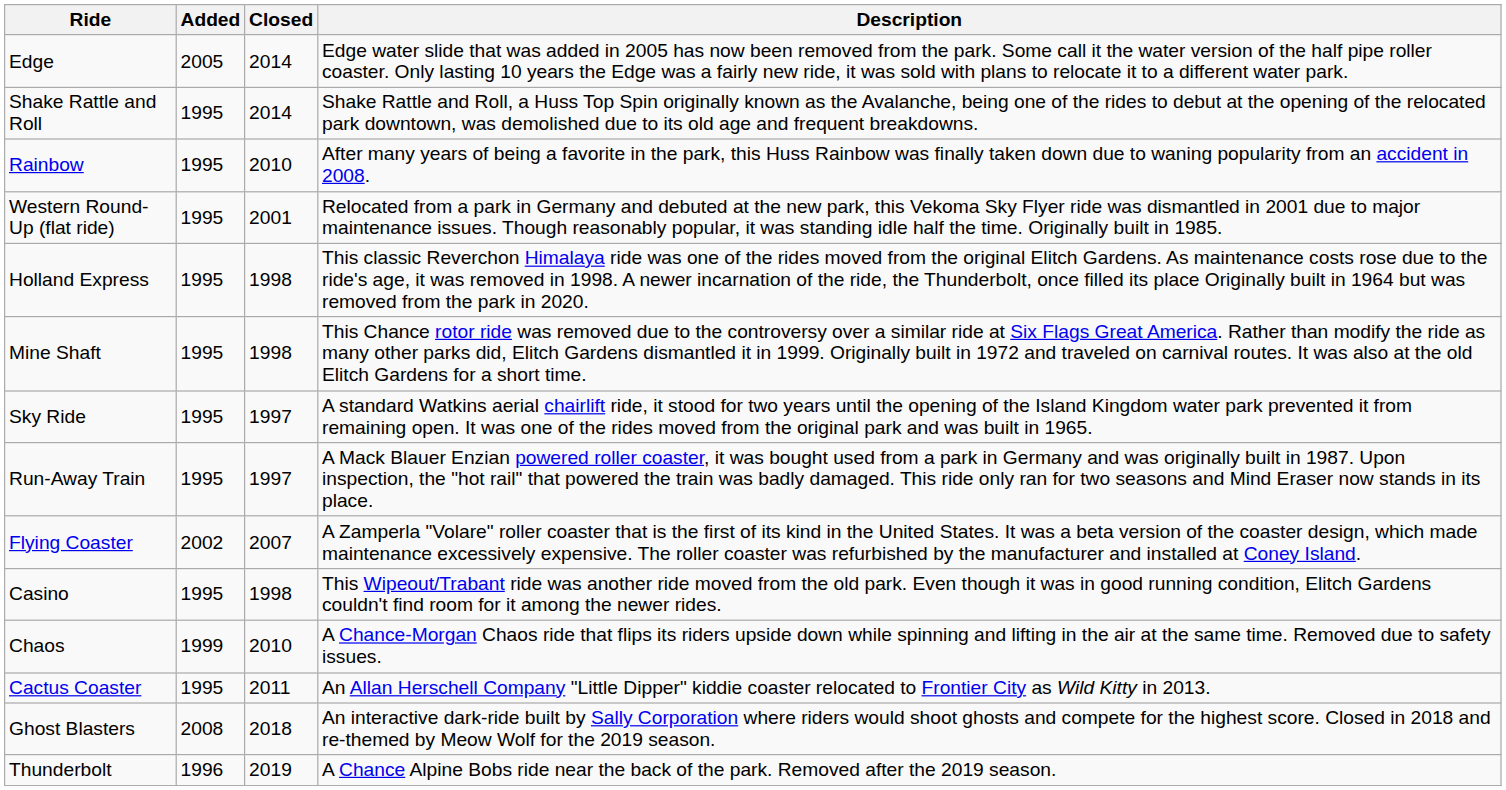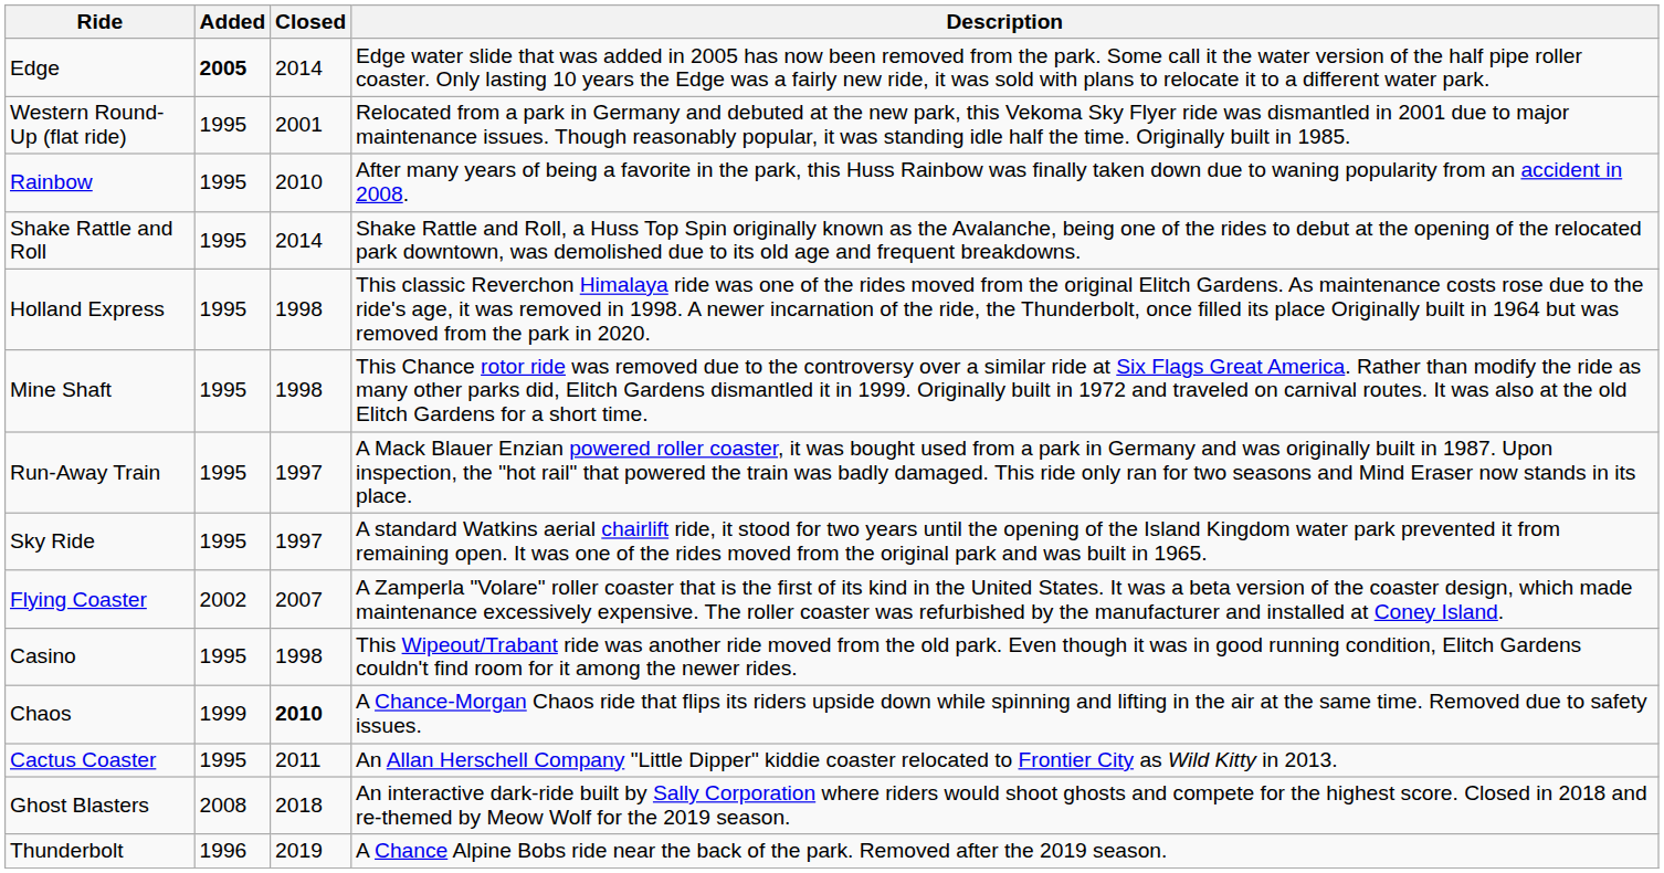 <table class="wikitable sortable">
 <tr>
 <th scope="col">Ride</th>
 <th scope="col">Added</th>
 <th scope="col">Closed</th>
 <th scope="col" class="unsortable">Description</th>
 </tr>
 <tr>
 <td>Edge</td>
-<td>2005</td>
+<td><strong>2005</strong></td>
 <td>2014</td>
 <td>Edge water slide that was added in 2005 has now been removed from the park. Some call it the water version of the half pipe roller coaster. Only lasting 10 years the Edge was a fairly new ride, it was sold with plans to relocate it to a different water park.</td>
 </tr>
 <tr>
-<td>Shake Rattle and Roll</td>
+<td>Western Round-Up (flat ride)</td>
 <td>1995</td>
-<td>2014</td>
-<td>Shake Rattle and Roll, a Huss Top Spin originally known as the Avalanche, being one of the rides to debut at the opening of the relocated park downtown, was demolished due to its old age and frequent breakdowns.</td>
+<td>2001</td>
+<td>Relocated from a park in Germany and debuted at the new park, this Vekoma Sky Flyer ride was dismantled in 2001 due to major maintenance issues. Though reasonably popular, it was standing idle half the time. Originally built in 1985.</td>
 </tr>
 <tr>
 <td><a href='#'>Rainbow</a></td>
 <td>1995</td>
 <td>2010</td>
 <td>After many years of being a favorite in the park, this Huss Rainbow was finally taken down due to waning popularity from an <a href='#'>accident in 2008</a>.</td>
 </tr>
 <tr>
-<td>Western Round-Up (flat ride)</td>
+<td>Shake Rattle and Roll</td>
 <td>1995</td>
-<td>2001</td>
-<td>Relocated from a park in Germany and debuted at the new park, this Vekoma Sky Flyer ride was dismantled in 2001 due to major maintenance issues. Though reasonably popular, it was standing idle half the time. Originally built in 1985.</td>
+<td>2014</td>
+<td>Shake Rattle and Roll, a Huss Top Spin originally known as the Avalanche, being one of the rides to debut at the opening of the relocated park downtown, was demolished due to its old age and frequent breakdowns.</td>
 </tr>
 <tr>
 <td>Holland Express</td>
 <td>1995</td>
 <td>1998</td>
 <td>This classic Reverchon <a href='#'>Himalaya</a> ride was one of the rides moved from the original Elitch Gardens. As maintenance costs rose due to the ride's age, it was removed in 1998. A newer incarnation of the ride, the Thunderbolt, once filled its place Originally built in 1964 but was removed from the park in 2020.</td>
 </tr>
 <tr>
 <td>Mine Shaft</td>
 <td>1995</td>
 <td>1998</td>
 <td>This Chance <a href='#'>rotor ride</a> was removed due to the controversy over a similar ride at <a href='#'>Six Flags Great America</a>. Rather than modify the ride as many other parks did, Elitch Gardens dismantled it in 1999. Originally built in 1972 and traveled on carnival routes. It was also at the old Elitch Gardens for a short time.</td>
 </tr>
 <tr>
+<td>Run-Away Train</td>
+<td>1995</td>
+<td>1997</td>
+<td>A Mack Blauer Enzian <a href='#'>powered roller coaster</a>, it was bought used from a park in Germany and was originally built in 1987. Upon inspection, the "hot rail" that powered the train was badly damaged. This ride only ran for two seasons and Mind Eraser now stands in its place.</td>
+</tr>
+<tr>
 <td>Sky Ride</td>
 <td>1995</td>
 <td>1997</td>
 <td>A standard Watkins aerial <a href='#'>chairlift</a> ride, it stood for two years until the opening of the Island Kingdom water park prevented it from remaining open. It was one of the rides moved from the original park and was built in 1965.</td>
-</tr>
-<tr>
-<td>Run-Away Train</td>
-<td>1995</td>
-<td>1997</td>
-<td>A Mack Blauer Enzian <a href='#'>powered roller coaster</a>, it was bought used from a park in Germany and was originally built in 1987. Upon inspection, the "hot rail" that powered the train was badly damaged. This ride only ran for two seasons and Mind Eraser now stands in its place.</td>
 </tr>
 <tr>
 <td><a href='#'>Flying Coaster</a></td>
 <td>2002</td>
 <td>2007</td>
 <td>A Zamperla "Volare" roller coaster that is the first of its kind in the United States. It was a beta version of the coaster design, which made maintenance excessively expensive.  The roller coaster was refurbished by the manufacturer and installed at <a href='#'>Coney Island</a>.</td>
 </tr>
 <tr>
 <td>Casino</td>
 <td>1995</td>
 <td>1998</td>
 <td>This <a href='#'>Wipeout/Trabant</a> ride was another ride moved from the old park. Even though it was in good running condition, Elitch Gardens couldn't find room for it among the newer rides.</td>
 </tr>
 <tr>
 <td>Chaos</td>
 <td>1999</td>
-<td>2010</td>
+<td><strong>2010</strong></td>
 <td>A <a href='#'>Chance-Morgan</a> Chaos ride that flips its riders upside down while spinning and lifting in the air at the same time. Removed due to safety issues.</td>
 </tr>
 <tr>
 <td><a href='#'>Cactus Coaster</a></td>
 <td>1995</td>
 <td>2011</td>
 <td>An <a href='#'>Allan Herschell Company</a> "Little Dipper" kiddie coaster relocated to <a href='#'>Frontier City</a> as <em>Wild Kitty</em> in 2013.</td>
 </tr>
 <tr>
 <td>Ghost Blasters</td>
 <td>2008</td>
 <td>2018</td>
 <td>An interactive dark-ride built by <a href='#'>Sally Corporation</a> where riders would shoot ghosts and compete for the highest score. Closed in 2018 and re-themed by Meow Wolf for the 2019 season.</td>
 </tr>
 <tr>
 <td>Thunderbolt</td>
 <td>1996</td>
 <td>2019</td>
 <td>A <a href='#'>Chance</a> Alpine Bobs ride near the back of the park. Removed after the 2019 season.</td>
 </tr>
 <tr>
 </tr>
 </table>
